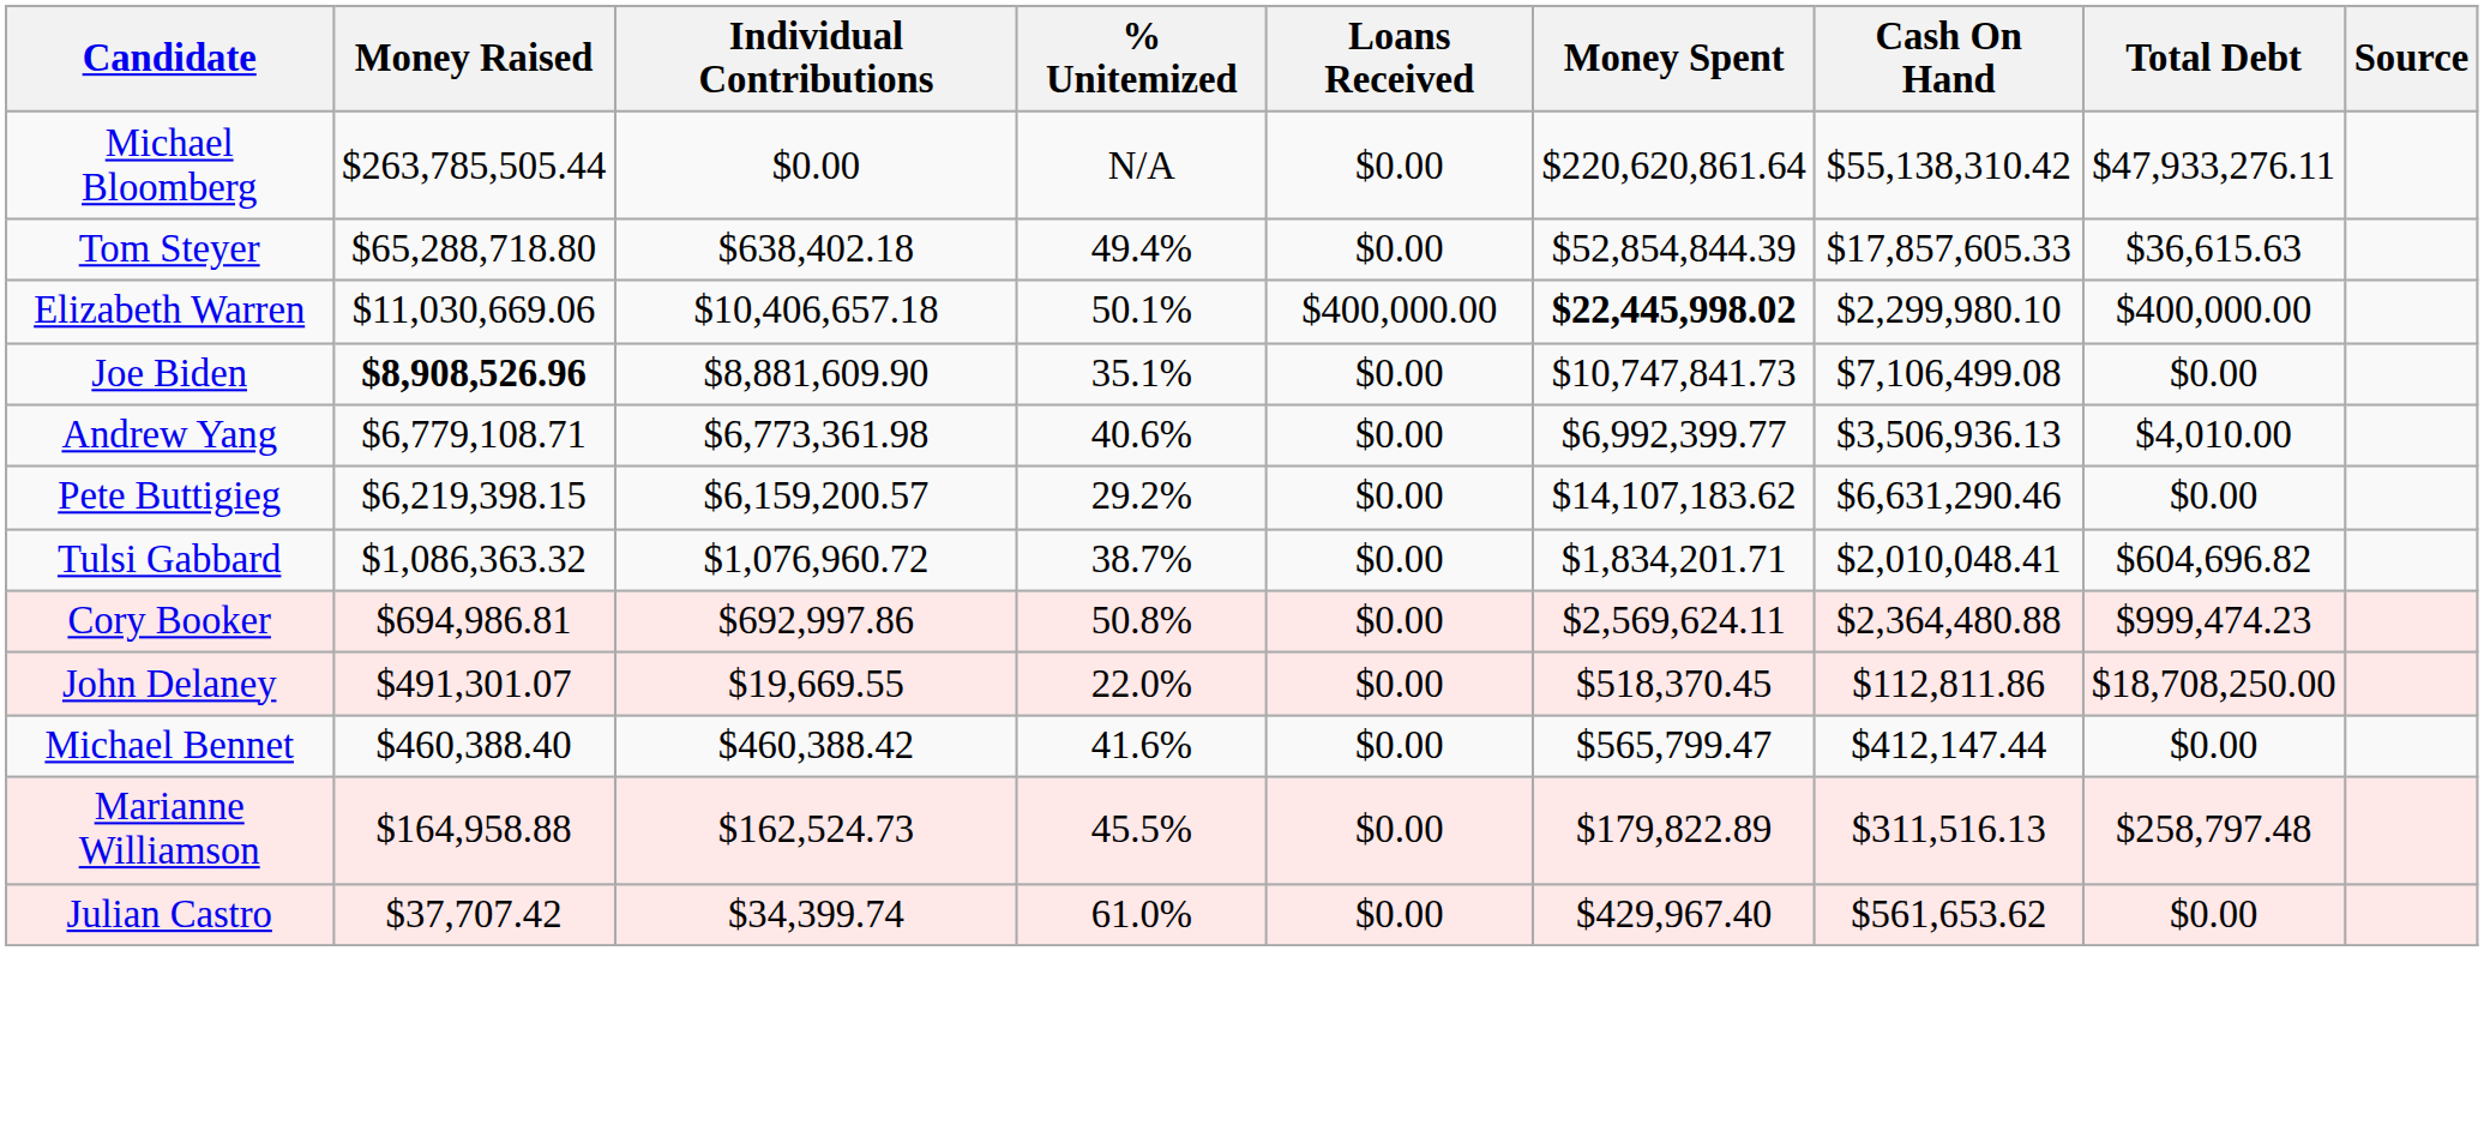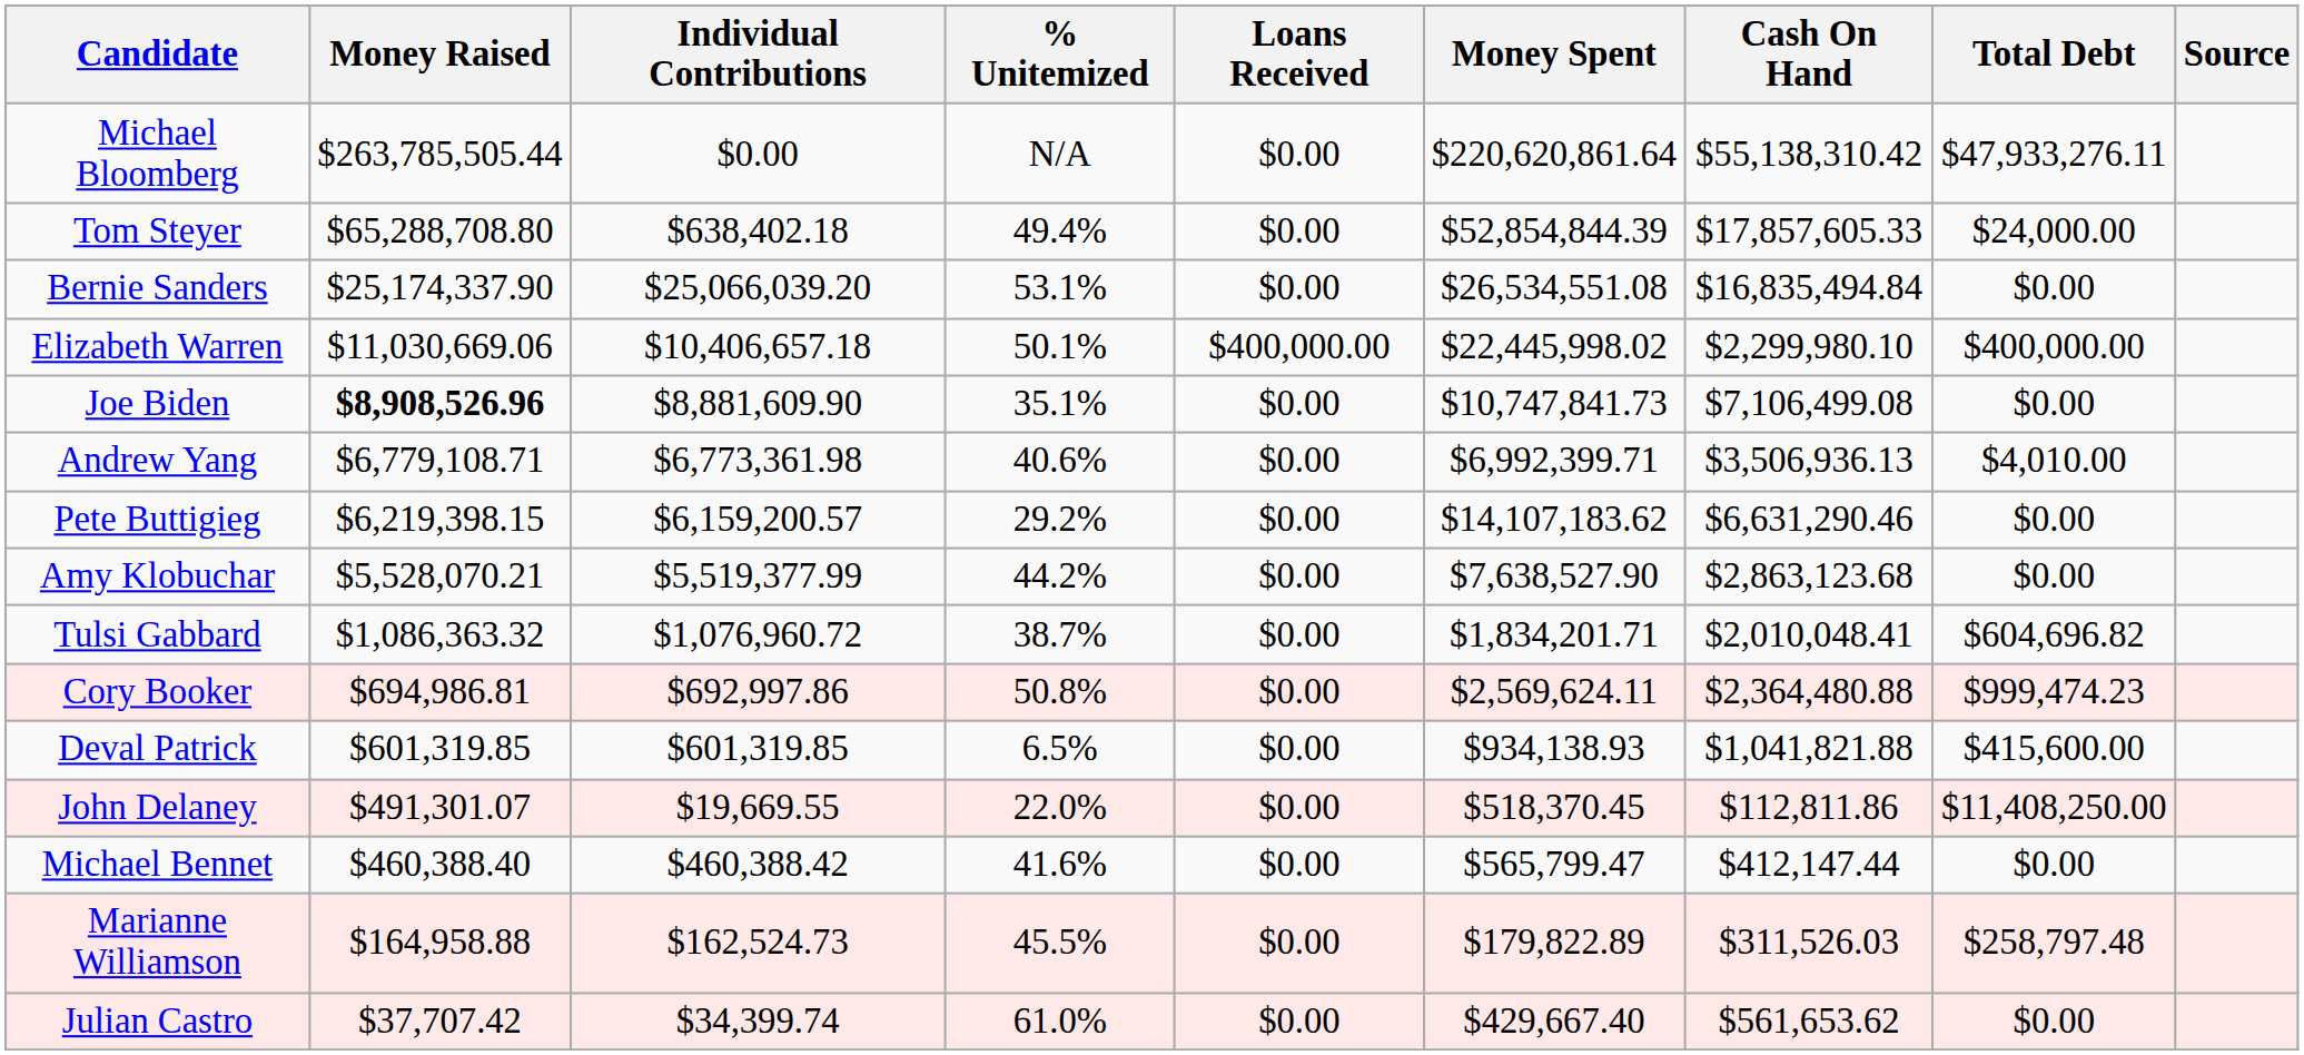 <table class="sortable wikitable" style="text-align:center; width:80%;">
 <tr>
 <th><a href='#'>Candidate</a></th>
 <th>Money Raised</th>
 <th>Individual Contributions</th>
 <th>% Unitemized</th>
 <th>Loans Received</th>
 <th>Money Spent</th>
 <th>Cash On Hand</th>
 <th>Total Debt</th>
 <th>Source</th>
 </tr>
 <tr>
 <td><a href='#'>Michael Bloomberg</a></td>
 <td>$263,785,505.44</td>
 <td>$0.00</td>
 <td>N/A</td>
 <td>$0.00</td>
 <td>$220,620,861.64</td>
 <td>$55,138,310.42</td>
 <td>$47,933,276.11</td>
 <td></td>
 </tr>
 <tr>
 <td><a href='#'>Tom Steyer</a></td>
-<td>$65,288,718.80</td>
+<td>$65,288,708.80</td>
 <td>$638,402.18</td>
 <td>49.4%</td>
 <td>$0.00</td>
 <td>$52,854,844.39</td>
 <td>$17,857,605.33</td>
-<td>$36,615.63</td>
+<td>$24,000.00</td>
+<td></td>
+</tr>
+<tr>
+<td><a href='#'>Bernie Sanders</a></td>
+<td>$25,174,337.90</td>
+<td>$25,066,039.20</td>
+<td>53.1%</td>
+<td>$0.00</td>
+<td>$26,534,551.08</td>
+<td>$16,835,494.84</td>
+<td>$0.00</td>
 <td></td>
 </tr>
 <tr>
 <td><a href='#'>Elizabeth Warren</a></td>
 <td>$11,030,669.06</td>
 <td>$10,406,657.18</td>
 <td>50.1%</td>
 <td>$400,000.00</td>
-<td><strong>$22,445,998.02</strong></td>
+<td>$22,445,998.02</td>
 <td>$2,299,980.10</td>
 <td>$400,000.00</td>
 <td></td>
 </tr>
 <tr>
 <td><a href='#'>Joe Biden</a></td>
 <td><strong>$8,908,526.96</strong></td>
 <td>$8,881,609.90</td>
 <td>35.1%</td>
 <td>$0.00</td>
 <td>$10,747,841.73</td>
 <td>$7,106,499.08</td>
 <td>$0.00</td>
 <td></td>
 </tr>
 <tr>
 <td><a href='#'>Andrew Yang</a></td>
 <td>$6,779,108.71</td>
 <td>$6,773,361.98</td>
 <td>40.6%</td>
 <td>$0.00</td>
-<td>$6,992,399.77</td>
+<td>$6,992,399.71</td>
 <td>$3,506,936.13</td>
 <td>$4,010.00</td>
 <td></td>
 </tr>
 <tr>
 <td><a href='#'>Pete Buttigieg</a></td>
 <td>$6,219,398.15</td>
 <td>$6,159,200.57</td>
 <td>29.2%</td>
 <td>$0.00</td>
 <td>$14,107,183.62</td>
 <td>$6,631,290.46</td>
+<td>$0.00</td>
+<td></td>
+</tr>
+<tr>
+<td><a href='#'>Amy Klobuchar</a></td>
+<td>$5,528,070.21</td>
+<td>$5,519,377.99</td>
+<td>44.2%</td>
+<td>$0.00</td>
+<td>$7,638,527.90</td>
+<td>$2,863,123.68</td>
 <td>$0.00</td>
 <td></td>
 </tr>
 <tr>
 <td><a href='#'>Tulsi Gabbard</a></td>
 <td>$1,086,363.32</td>
 <td>$1,076,960.72</td>
 <td>38.7%</td>
 <td>$0.00</td>
 <td>$1,834,201.71</td>
 <td>$2,010,048.41</td>
 <td>$604,696.82</td>
 <td></td>
 </tr>
 <tr style="background:#ffe8e8;">
 <td><a href='#'>Cory Booker</a></td>
 <td>$694,986.81</td>
 <td>$692,997.86</td>
 <td>50.8%</td>
 <td>$0.00</td>
 <td>$2,569,624.11</td>
 <td>$2,364,480.88</td>
 <td>$999,474.23</td>
 <td></td>
 </tr>
+<tr>
+<td><a href='#'>Deval Patrick</a></td>
+<td>$601,319.85</td>
+<td>$601,319.85</td>
+<td>6.5%</td>
+<td>$0.00</td>
+<td>$934,138.93</td>
+<td>$1,041,821.88</td>
+<td>$415,600.00</td>
+<td></td>
+</tr>
 <tr style="background:#ffe8e8;">
 <td><a href='#'>John Delaney</a></td>
 <td>$491,301.07</td>
 <td>$19,669.55</td>
 <td>22.0%</td>
 <td>$0.00</td>
 <td>$518,370.45</td>
 <td>$112,811.86</td>
-<td>$18,708,250.00</td>
+<td>$11,408,250.00</td>
 <td></td>
 </tr>
 <tr>
 <td><a href='#'>Michael Bennet</a></td>
 <td>$460,388.40</td>
 <td>$460,388.42</td>
 <td>41.6%</td>
 <td>$0.00</td>
 <td>$565,799.47</td>
 <td>$412,147.44</td>
 <td>$0.00</td>
 <td></td>
 </tr>
 <tr style="background:#ffe8e8;">
 <td><a href='#'>Marianne Williamson</a></td>
 <td>$164,958.88</td>
 <td>$162,524.73</td>
 <td>45.5%</td>
 <td>$0.00</td>
 <td>$179,822.89</td>
-<td>$311,516.13</td>
+<td>$311,526.03</td>
 <td>$258,797.48</td>
 <td></td>
 </tr>
 <tr style="background:#ffe8e8;">
 <td><a href='#'>Julian Castro</a></td>
 <td>$37,707.42</td>
 <td>$34,399.74</td>
 <td>61.0%</td>
 <td>$0.00</td>
-<td>$429,967.40</td>
+<td>$429,667.40</td>
 <td>$561,653.62</td>
 <td>$0.00</td>
 <td></td>
 </tr>
 <tr>
 </tr>
 </table>
